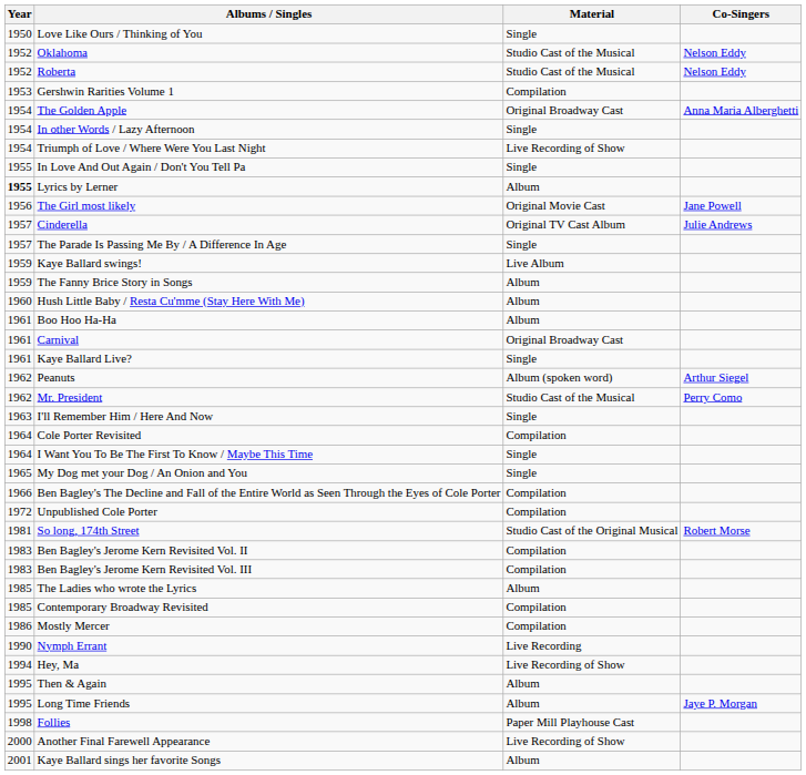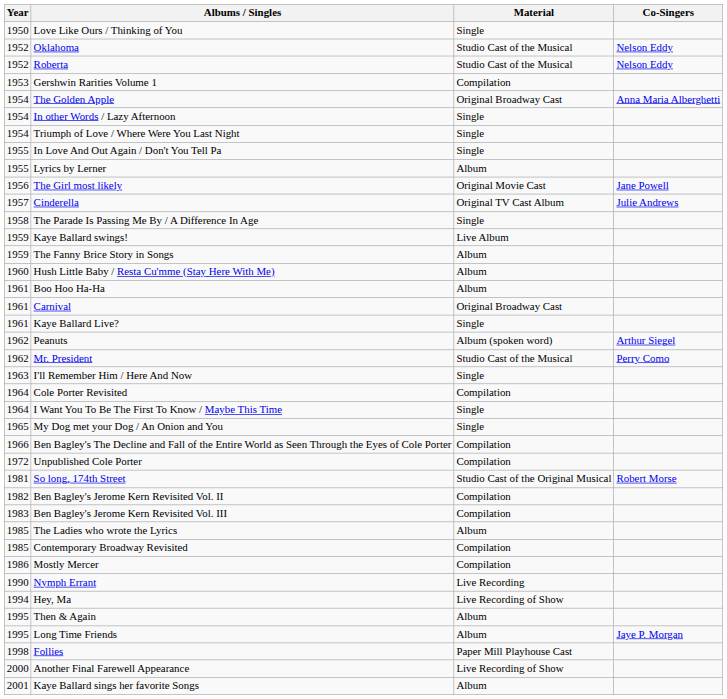 <table class="wikitable">
 <tr>
 <th>Year</th>
 <th>Albums / Singles</th>
 <th>Material</th>
 <th>Co-Singers</th>
 </tr>
 <tr>
 <td>1950</td>
 <td>Love Like Ours / Thinking of You</td>
 <td>Single</td>
 <td></td>
 </tr>
 <tr>
 <td>1952</td>
 <td><a href='#'>Oklahoma</a></td>
 <td>Studio Cast of the Musical</td>
 <td><a href='#'>Nelson Eddy</a></td>
 </tr>
 <tr>
 <td>1952</td>
 <td><a href='#'>Roberta</a></td>
 <td>Studio Cast of the Musical</td>
 <td><a href='#'>Nelson Eddy</a></td>
 </tr>
 <tr>
 <td>1953</td>
 <td>Gershwin Rarities Volume 1</td>
 <td>Compilation</td>
 <td></td>
 </tr>
 <tr>
 <td>1954</td>
 <td><a href='#'>The Golden Apple</a></td>
 <td>Original Broadway Cast</td>
 <td><a href='#'>Anna Maria Alberghetti</a></td>
 </tr>
 <tr>
 <td>1954</td>
 <td><a href='#'>In other Words</a> / Lazy Afternoon</td>
 <td>Single</td>
 <td></td>
 </tr>
 <tr>
 <td>1954</td>
 <td>Triumph of Love / Where Were You Last Night</td>
-<td>Live Recording of Show</td>
+<td>Single</td>
 <td></td>
 </tr>
 <tr>
 <td>1955</td>
 <td>In Love And Out Again / Don't You Tell Pa</td>
 <td>Single</td>
 <td></td>
 </tr>
 <tr>
-<td><strong>1955</strong></td>
+<td>1955</td>
 <td>Lyrics by Lerner</td>
 <td>Album</td>
 <td></td>
 </tr>
 <tr>
 <td>1956</td>
 <td><a href='#'>The Girl most likely</a></td>
 <td>Original Movie Cast</td>
 <td><a href='#'>Jane Powell</a></td>
 </tr>
 <tr>
 <td>1957</td>
 <td><a href='#'>Cinderella</a></td>
 <td>Original TV Cast Album</td>
 <td><a href='#'>Julie Andrews</a></td>
 </tr>
 <tr>
-<td>1957</td>
+<td>1958</td>
 <td>The Parade Is Passing Me By / A Difference In Age</td>
 <td>Single</td>
 <td></td>
 </tr>
 <tr>
 <td>1959</td>
 <td>Kaye Ballard swings!</td>
 <td>Live Album</td>
 <td></td>
 </tr>
 <tr>
 <td>1959</td>
 <td>The Fanny Brice Story in Songs</td>
 <td>Album</td>
 <td></td>
 </tr>
 <tr>
 <td>1960</td>
 <td>Hush Little Baby / <a href='#'>Resta Cu'mme (Stay Here With Me)</a></td>
 <td>Album</td>
 <td></td>
 </tr>
 <tr>
 <td>1961</td>
 <td>Boo Hoo Ha-Ha</td>
 <td>Album</td>
 <td></td>
 </tr>
 <tr>
 <td>1961</td>
 <td><a href='#'>Carnival</a></td>
 <td>Original Broadway Cast</td>
 <td></td>
 </tr>
 <tr>
 <td>1961</td>
 <td>Kaye Ballard Live?</td>
 <td>Single</td>
 <td></td>
 </tr>
 <tr>
 <td>1962</td>
 <td>Peanuts</td>
 <td>Album (spoken word)</td>
 <td><a href='#'>Arthur Siegel</a></td>
 </tr>
 <tr>
 <td>1962</td>
 <td><a href='#'>Mr. President</a></td>
 <td>Studio Cast of the Musical</td>
 <td><a href='#'>Perry Como</a></td>
 </tr>
 <tr>
 <td>1963</td>
 <td>I'll Remember Him / Here And Now</td>
 <td>Single</td>
 <td></td>
 </tr>
 <tr>
 <td>1964</td>
 <td>Cole Porter Revisited</td>
 <td>Compilation</td>
 <td></td>
 </tr>
 <tr>
 <td>1964</td>
 <td>I Want You To Be The First To Know / <a href='#'>Maybe This Time</a></td>
 <td>Single</td>
 <td></td>
 </tr>
 <tr>
 <td>1965</td>
 <td>My Dog met your Dog / An Onion and You</td>
 <td>Single</td>
 <td></td>
 </tr>
 <tr>
 <td>1966</td>
 <td>Ben Bagley's The Decline and Fall of the Entire World as Seen Through the Eyes of Cole Porter</td>
 <td>Compilation</td>
 <td></td>
 </tr>
 <tr>
 <td>1972</td>
 <td>Unpublished Cole Porter</td>
 <td>Compilation</td>
 <td></td>
 </tr>
 <tr>
 <td>1981</td>
 <td><a href='#'>So long, 174th Street</a></td>
 <td>Studio Cast of the Original Musical</td>
 <td><a href='#'>Robert Morse</a></td>
 </tr>
 <tr>
-<td>1983</td>
+<td>1982</td>
 <td>Ben Bagley's Jerome Kern Revisited Vol. II</td>
 <td>Compilation</td>
 <td></td>
 </tr>
 <tr>
 <td>1983</td>
 <td>Ben Bagley's Jerome Kern Revisited Vol. III</td>
 <td>Compilation</td>
 <td></td>
 </tr>
 <tr>
 <td>1985</td>
 <td>The Ladies who wrote the Lyrics</td>
 <td>Album</td>
 <td></td>
 </tr>
 <tr>
 <td>1985</td>
 <td>Contemporary Broadway Revisited</td>
 <td>Compilation</td>
 <td></td>
 </tr>
 <tr>
 <td>1986</td>
 <td>Mostly Mercer</td>
 <td>Compilation</td>
 <td></td>
 </tr>
 <tr>
 <td>1990</td>
 <td><a href='#'>Nymph Errant</a></td>
 <td>Live Recording</td>
 <td></td>
 </tr>
 <tr>
 <td>1994</td>
 <td>Hey, Ma</td>
 <td>Live Recording of Show</td>
 <td></td>
 </tr>
 <tr>
 <td>1995</td>
 <td>Then & Again</td>
 <td>Album</td>
 <td></td>
 </tr>
 <tr>
 <td>1995</td>
 <td>Long Time Friends</td>
 <td>Album</td>
 <td><a href='#'>Jaye P. Morgan</a></td>
 </tr>
 <tr>
 <td>1998</td>
 <td><a href='#'>Follies</a></td>
 <td>Paper Mill Playhouse Cast</td>
 <td></td>
 </tr>
 <tr>
 <td>2000</td>
 <td>Another Final Farewell Appearance</td>
 <td>Live Recording of Show</td>
 <td></td>
 </tr>
 <tr>
 <td>2001</td>
 <td>Kaye Ballard sings her favorite Songs</td>
 <td>Album</td>
 <td></td>
 </tr>
 </table>
